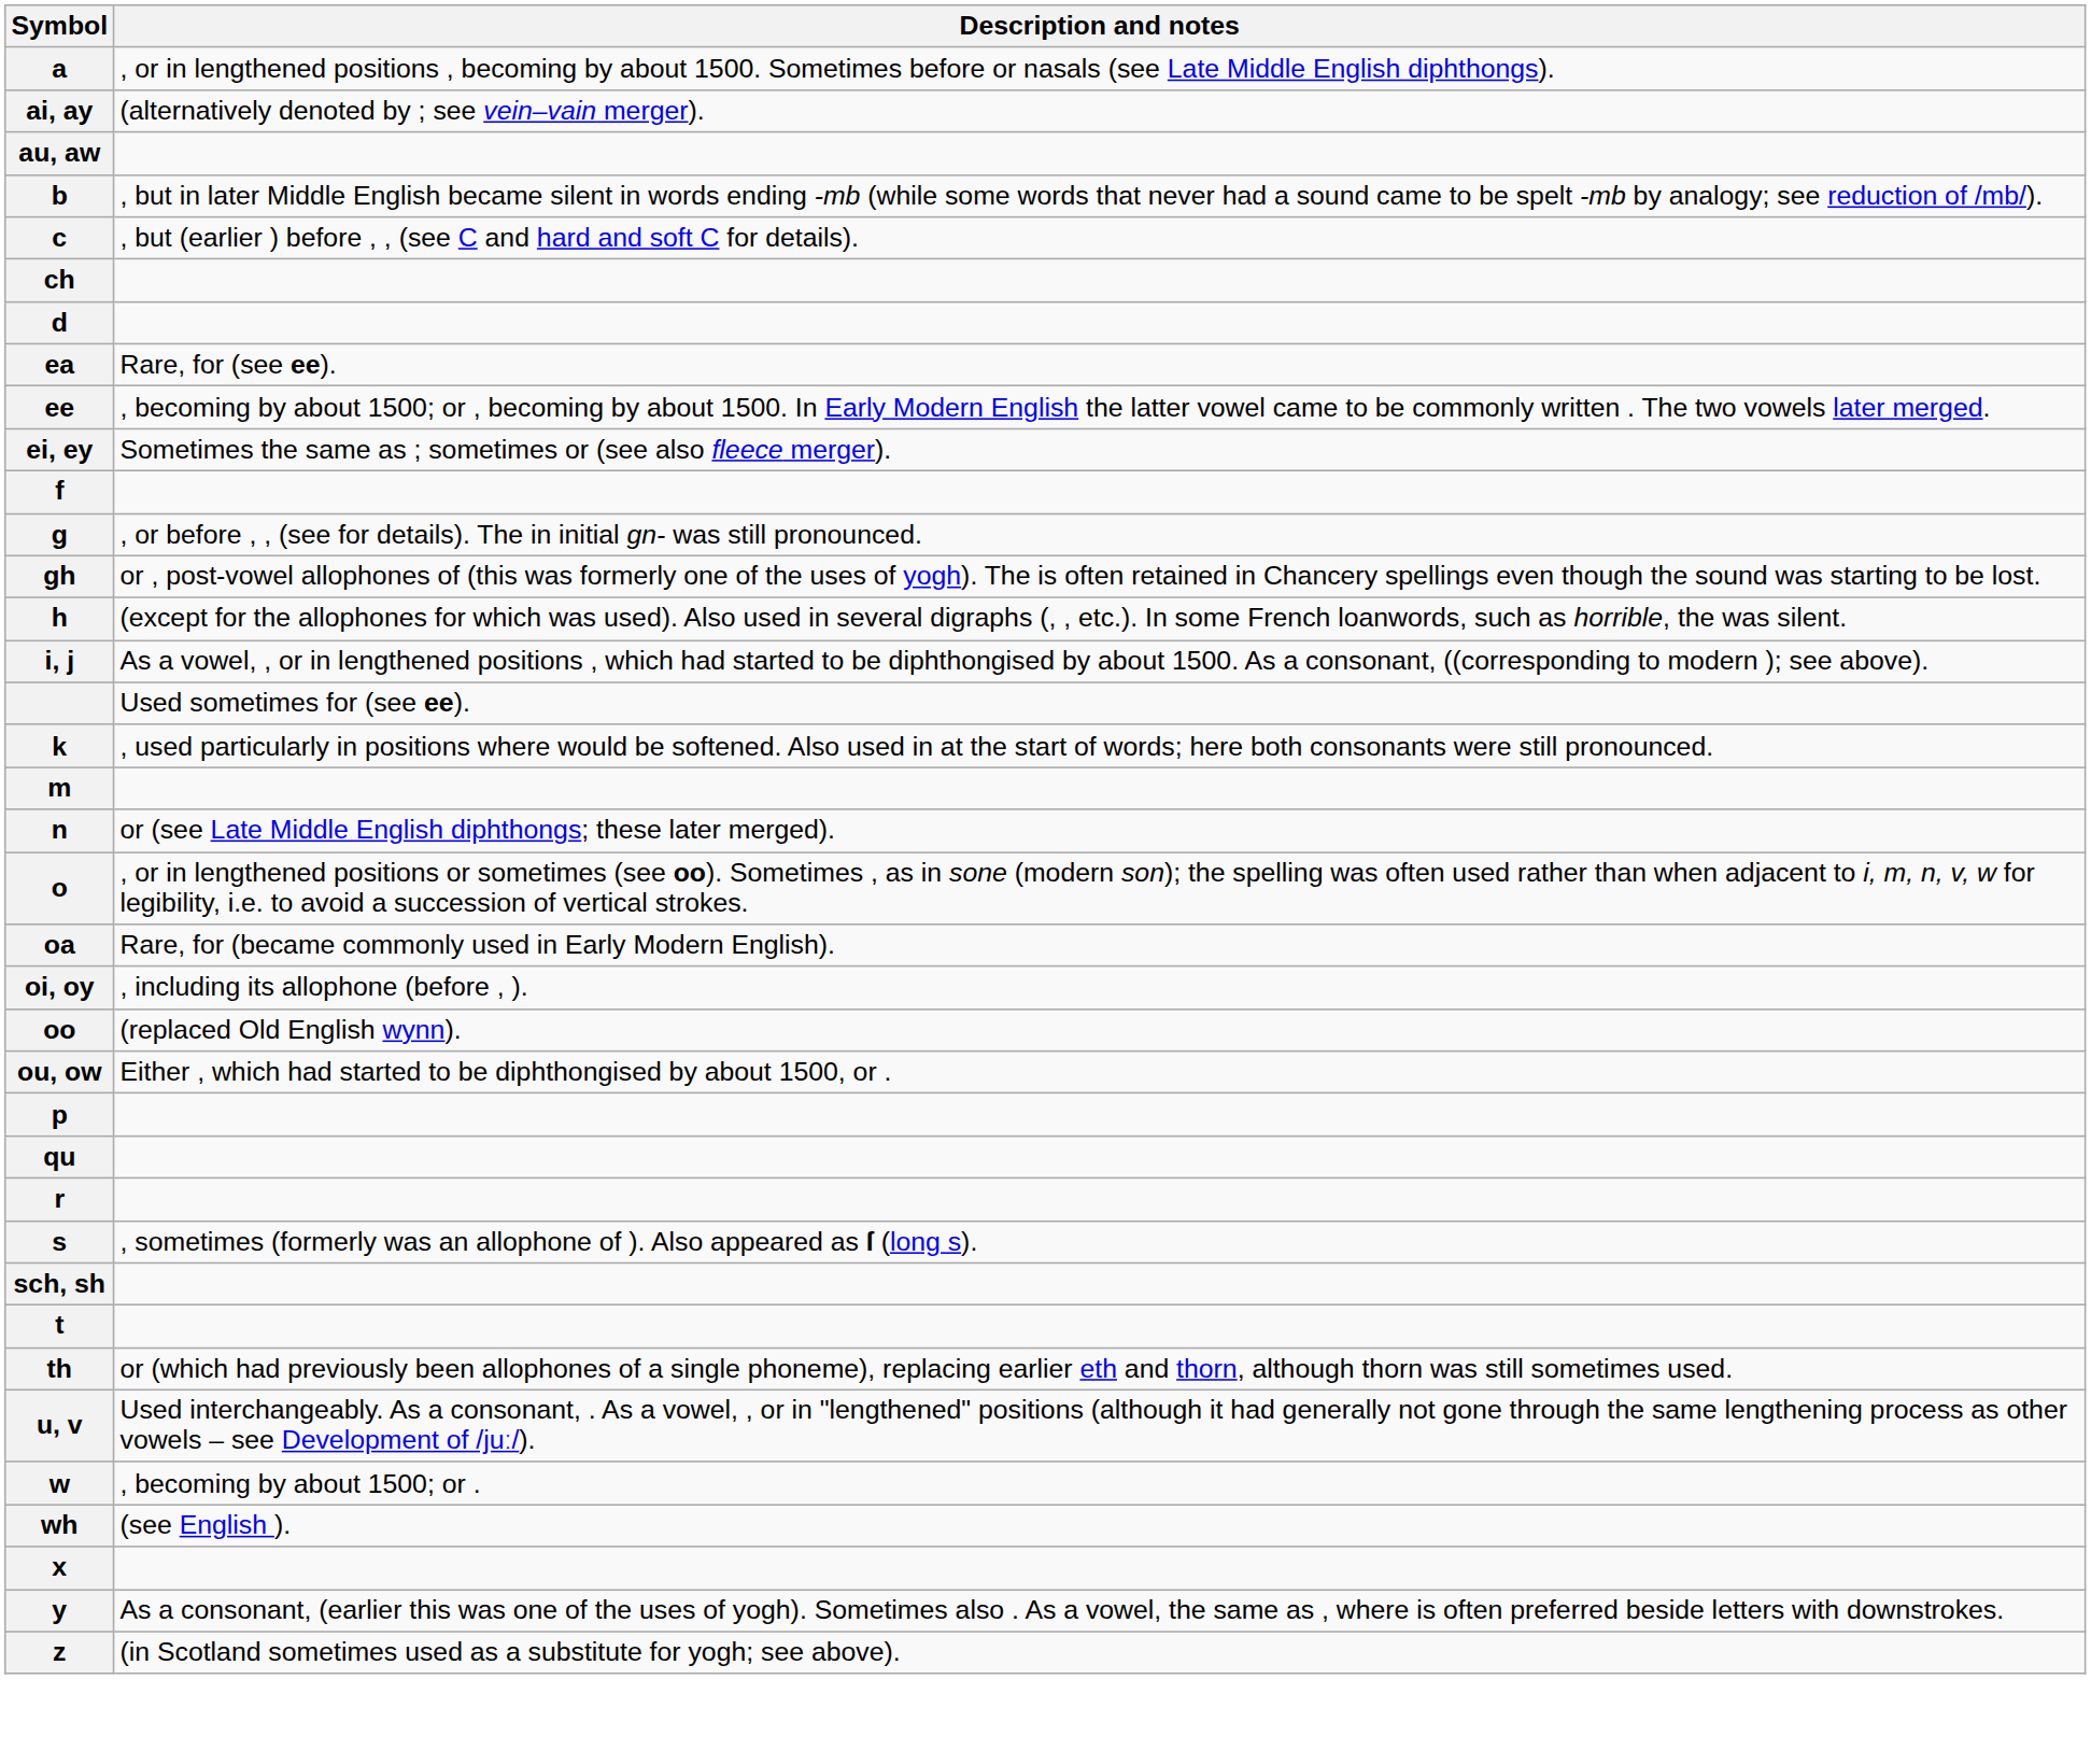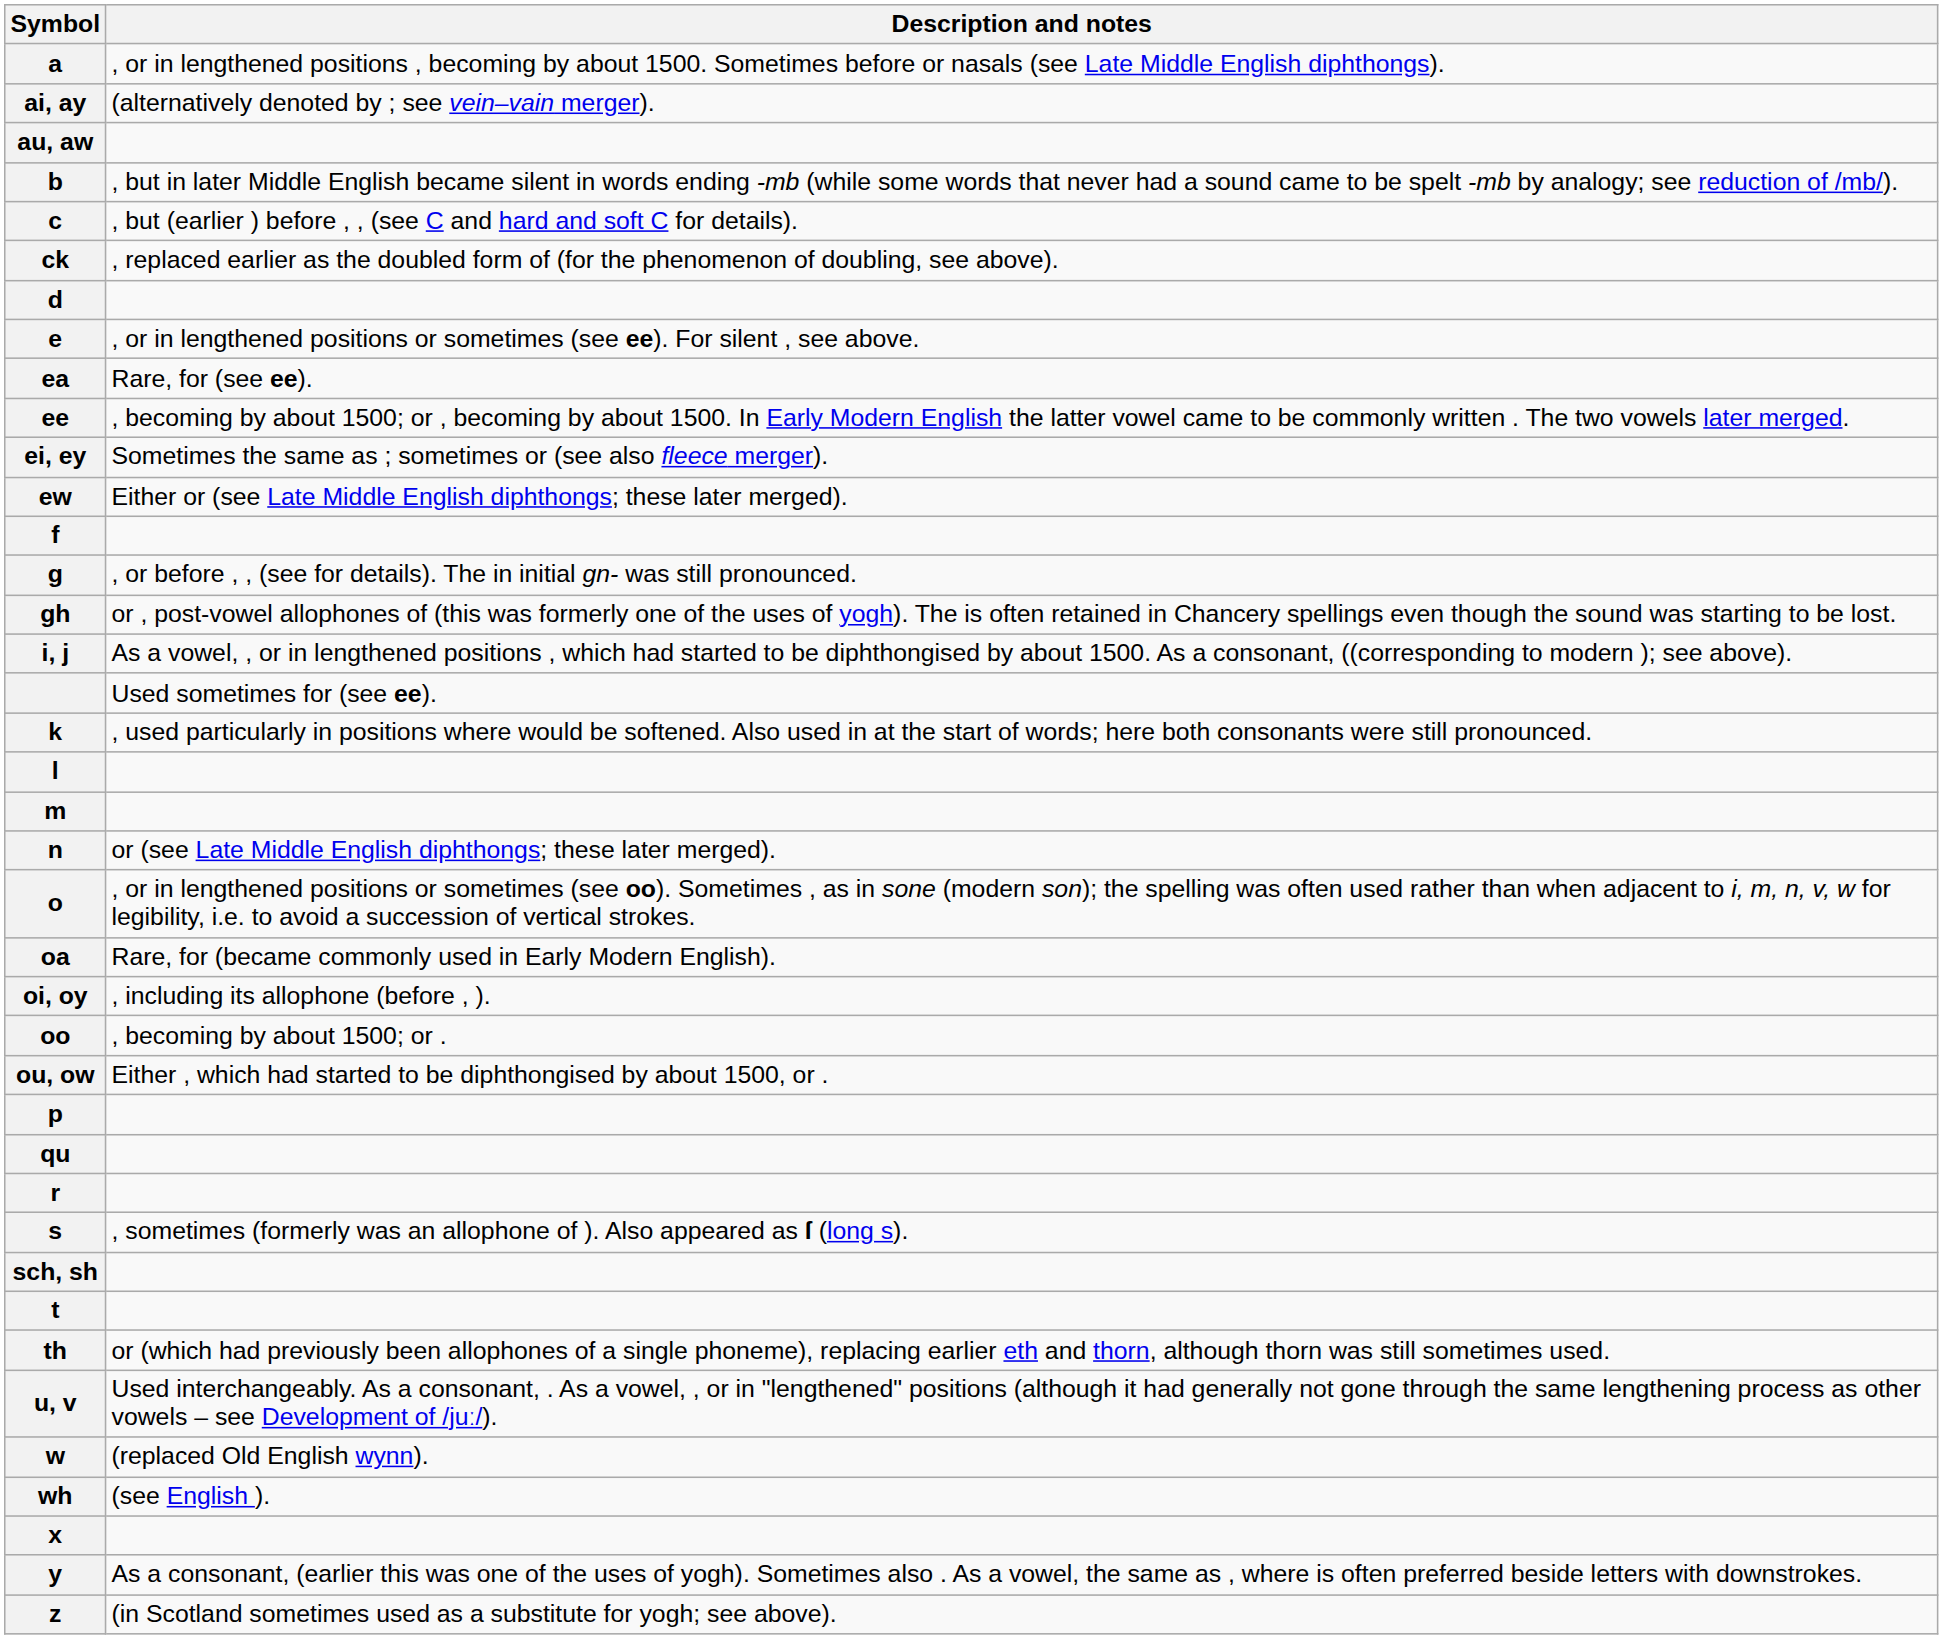 <table class="wikitable">
 <tr>
 <th>Symbol</th>
 <th>Description and notes</th>
 </tr>
 <tr>
 <th>a</th>
 <td>, or in lengthened positions , becoming  by about 1500. Sometimes  before  or nasals (see <a href='#'>Late Middle English diphthongs</a>).</td>
 </tr>
 <tr>
 <th>ai, ay</th>
 <td> (alternatively denoted by ; see <a href='#'><em>vein–vain</em> merger</a>).</td>
 </tr>
 <tr>
 <th>au, aw</th>
 <td></td>
 </tr>
 <tr>
 <th>b</th>
 <td>, but in later Middle English became silent in words ending <em>-mb</em> (while some words that never had a  sound came to be spelt <em>-mb</em> by analogy; see <a href='#'>reduction of /mb/</a>).</td>
 </tr>
 <tr>
 <th>c</th>
 <td>, but  (earlier ) before , ,  (see <a href='#'>C</a> and <a href='#'>hard and soft C</a> for details).</td>
 </tr>
 <tr>
-<th>ch</th>
-<td></td>
+<th>ck</th>
+<td>, replaced earlier  as the doubled form of  (for the phenomenon of doubling, see above).</td>
 </tr>
 <tr>
 <th>d</th>
 <td></td>
+</tr>
+<tr>
+<th>e</th>
+<td>, or in lengthened positions  or sometimes  (see <strong>ee</strong>). For silent , see above.</td>
 </tr>
 <tr>
 <th>ea</th>
 <td>Rare, for  (see <strong>ee</strong>).</td>
 </tr>
 <tr>
 <th>ee</th>
 <td>, becoming  by about 1500; or , becoming  by about 1500. In <a href='#'>Early Modern English</a> the latter vowel came to be commonly written . The two vowels <a href='#'>later merged</a>.</td>
 </tr>
 <tr>
 <th>ei, ey</th>
 <td>Sometimes the same as ; sometimes  or  (see also <a href='#'><em>fleece</em> merger</a>).</td>
 </tr>
 <tr>
+<th>ew</th>
+<td>Either  or  (see <a href='#'>Late Middle English diphthongs</a>; these later merged).</td>
+</tr>
+<tr>
 <th>f</th>
 <td></td>
 </tr>
 <tr>
 <th>g</th>
 <td>, or  before , ,  (see <a href='#'></a> for details). The  in initial <em>gn-</em> was still pronounced.</td>
 </tr>
 <tr>
 <th>gh</th>
 <td> or , post-vowel allophones of  (this was formerly one of the uses of <a href='#'>yogh</a>). The  is often retained in Chancery spellings even though the sound was starting to be lost.</td>
 </tr>
 <tr>
-<th>h</th>
-<td> (except for the allophones for which  was used). Also used in several digraphs (, , etc.). In some French loanwords, such as <em>horrible</em>, the  was silent.</td>
-</tr>
-<tr>
 <th>i, j</th>
 <td>As a vowel, , or in lengthened positions , which had started to be diphthongised by about 1500. As a consonant,  ((corresponding to modern ); see above).</td>
 </tr>
 <tr>
 <th></th>
 <td>Used sometimes for  (see <strong>ee</strong>).</td>
 </tr>
 <tr>
 <th>k</th>
 <td>, used particularly in positions where  would be softened. Also used in  at the start of words; here both consonants were still pronounced.</td>
+</tr>
+<tr>
+<th>l</th>
+<td></td>
 </tr>
 <tr>
 <th>m</th>
 <td></td>
 </tr>
 <tr>
 <th>n</th>
 <td> or  (see <a href='#'>Late Middle English diphthongs</a>; these later merged).</td>
 </tr>
 <tr>
 <th>o</th>
 <td>, or in lengthened positions  or sometimes  (see <strong>oo</strong>). Sometimes , as in <em>sone</em> (modern <em>son</em>); the  spelling was often used rather than  when adjacent to <em>i, m, n, v, w</em> for legibility, i.e. to avoid a succession of vertical strokes.</td>
 </tr>
 <tr>
 <th>oa</th>
 <td>Rare, for  (became commonly used in Early Modern English).</td>
 </tr>
 <tr>
 <th>oi, oy</th>
 <td>, including its allophone  (before , ).</td>
 </tr>
 <tr>
 <th>oo</th>
-<td> (replaced Old English <a href='#'>wynn</a>).</td>
+<td>, becoming  by about 1500; or .</td>
 </tr>
 <tr>
 <th>ou, ow</th>
 <td>Either , which had started to be diphthongised by about 1500, or .</td>
 </tr>
 <tr>
 <th>p</th>
 <td></td>
 </tr>
 <tr>
 <th>qu</th>
 <td></td>
 </tr>
 <tr>
 <th>r</th>
 <td></td>
 </tr>
 <tr>
 <th>s</th>
 <td>, sometimes  (formerly  was an allophone of ). Also appeared as <strong>ſ</strong> (<a href='#'>long s</a>).</td>
 </tr>
 <tr>
 <th>sch, sh</th>
 <td></td>
 </tr>
 <tr>
 <th>t</th>
 <td></td>
 </tr>
 <tr>
 <th>th</th>
 <td> or  (which had previously been allophones of a single phoneme), replacing earlier <a href='#'>eth</a> and <a href='#'>thorn</a>, although thorn was still sometimes used.</td>
 </tr>
 <tr>
 <th>u, v</th>
 <td>Used interchangeably. As a consonant, . As a vowel, , or  in "lengthened" positions (although it had generally not gone through the same lengthening process as other vowels – see <a href='#'>Development of /juː/</a>).</td>
 </tr>
 <tr>
 <th>w</th>
-<td>, becoming  by about 1500; or .</td>
+<td> (replaced Old English <a href='#'>wynn</a>).</td>
 </tr>
 <tr>
 <th>wh</th>
 <td> (see <a href='#'>English </a>).</td>
 </tr>
 <tr>
 <th>x</th>
 <td></td>
 </tr>
 <tr>
 <th>y</th>
 <td>As a consonant,  (earlier this was one of the uses of yogh). Sometimes also . As a vowel, the same as , where  is often preferred beside letters with downstrokes.</td>
 </tr>
 <tr>
 <th>z</th>
 <td> (in Scotland sometimes used as a substitute for yogh; see above).</td>
 </tr>
 </table>
